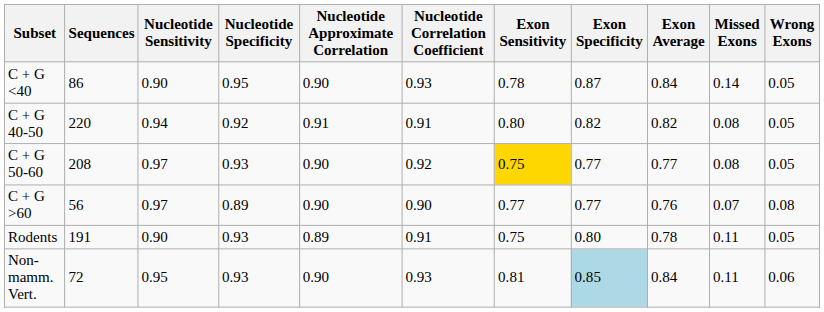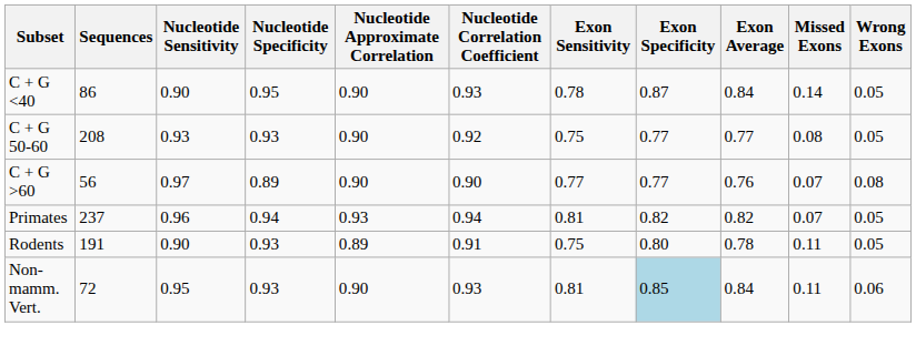 <table class="wikitable sortable">
 <tr>
 <th>Subset</th>
 <th>Sequences</th>
 <th>Nucleotide Sensitivity</th>
 <th>Nucleotide Specificity</th>
 <th>Nucleotide Approximate Correlation</th>
 <th>Nucleotide Correlation Coefficient</th>
 <th>Exon Sensitivity</th>
 <th>Exon Specificity</th>
 <th>Exon Average</th>
 <th>Missed Exons</th>
 <th>Wrong Exons</th>
 </tr>
 <tr>
 <td>C + G <40</td>
 <td>86</td>
 <td>0.90</td>
 <td>0.95</td>
 <td>0.90</td>
 <td>0.93</td>
 <td>0.78</td>
 <td>0.87</td>
 <td>0.84</td>
 <td>0.14</td>
 <td>0.05</td>
 </tr>
 <tr>
-<td>C + G 40-50</td>
-<td>220</td>
-<td>0.94</td>
-<td>0.92</td>
-<td>0.91</td>
-<td>0.91</td>
-<td>0.80</td>
-<td>0.82</td>
-<td>0.82</td>
-<td>0.08</td>
-<td>0.05</td>
-</tr>
-<tr>
 <td>C + G 50-60</td>
 <td>208</td>
-<td>0.97</td>
+<td>0.93</td>
 <td>0.93</td>
 <td>0.90</td>
 <td>0.92</td>
-<td style="background: gold;">0.75</td>
+<td>0.75</td>
 <td>0.77</td>
 <td>0.77</td>
 <td>0.08</td>
 <td>0.05</td>
 </tr>
 <tr>
 <td>C + G >60</td>
 <td>56</td>
 <td>0.97</td>
 <td>0.89</td>
 <td>0.90</td>
 <td>0.90</td>
 <td>0.77</td>
 <td>0.77</td>
 <td>0.76</td>
 <td>0.07</td>
 <td>0.08</td>
+</tr>
+<tr>
+<td>Primates</td>
+<td>237</td>
+<td>0.96</td>
+<td>0.94</td>
+<td>0.93</td>
+<td>0.94</td>
+<td>0.81</td>
+<td>0.82</td>
+<td>0.82</td>
+<td>0.07</td>
+<td>0.05</td>
 </tr>
 <tr>
 <td>Rodents</td>
 <td>191</td>
 <td>0.90</td>
 <td>0.93</td>
 <td>0.89</td>
 <td>0.91</td>
 <td>0.75</td>
 <td>0.80</td>
 <td>0.78</td>
 <td>0.11</td>
 <td>0.05</td>
 </tr>
 <tr>
 <td>Non-mamm. Vert.</td>
 <td>72</td>
 <td>0.95</td>
 <td>0.93</td>
 <td>0.90</td>
 <td>0.93</td>
 <td>0.81</td>
 <td style="background: lightblue;">0.85</td>
 <td>0.84</td>
 <td>0.11</td>
 <td>0.06</td>
 </tr>
 </table>
